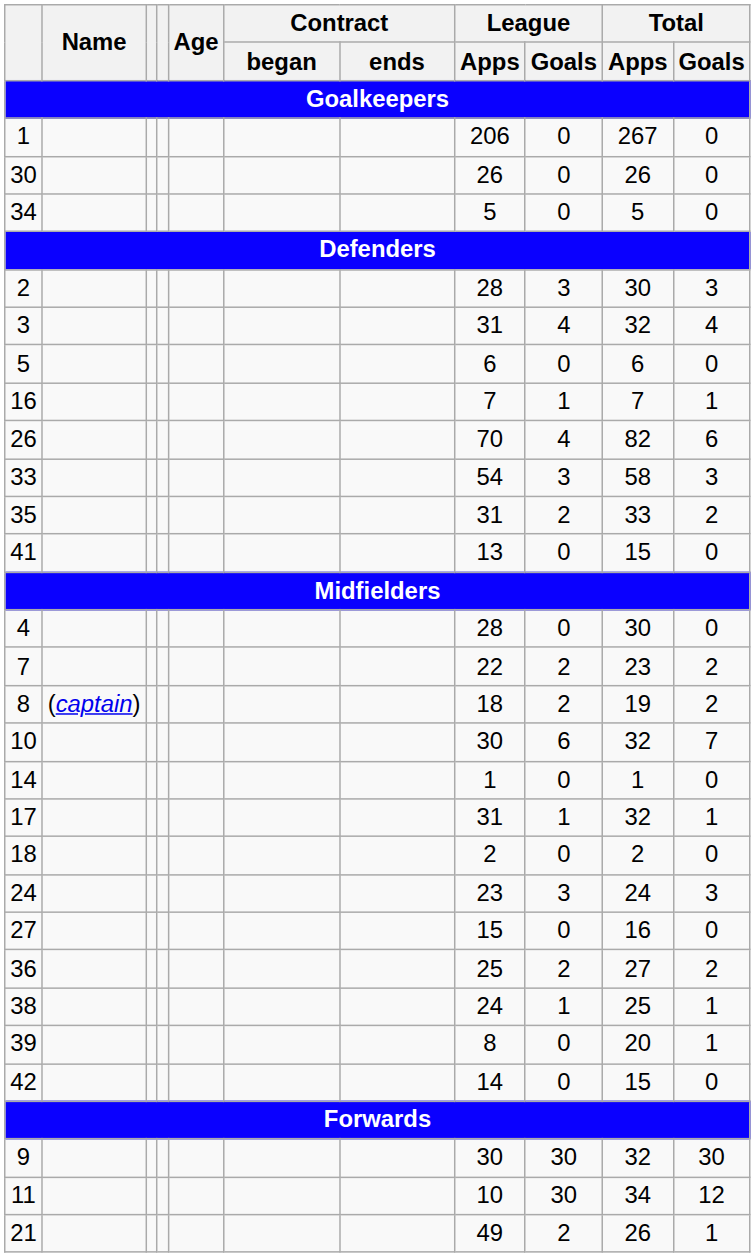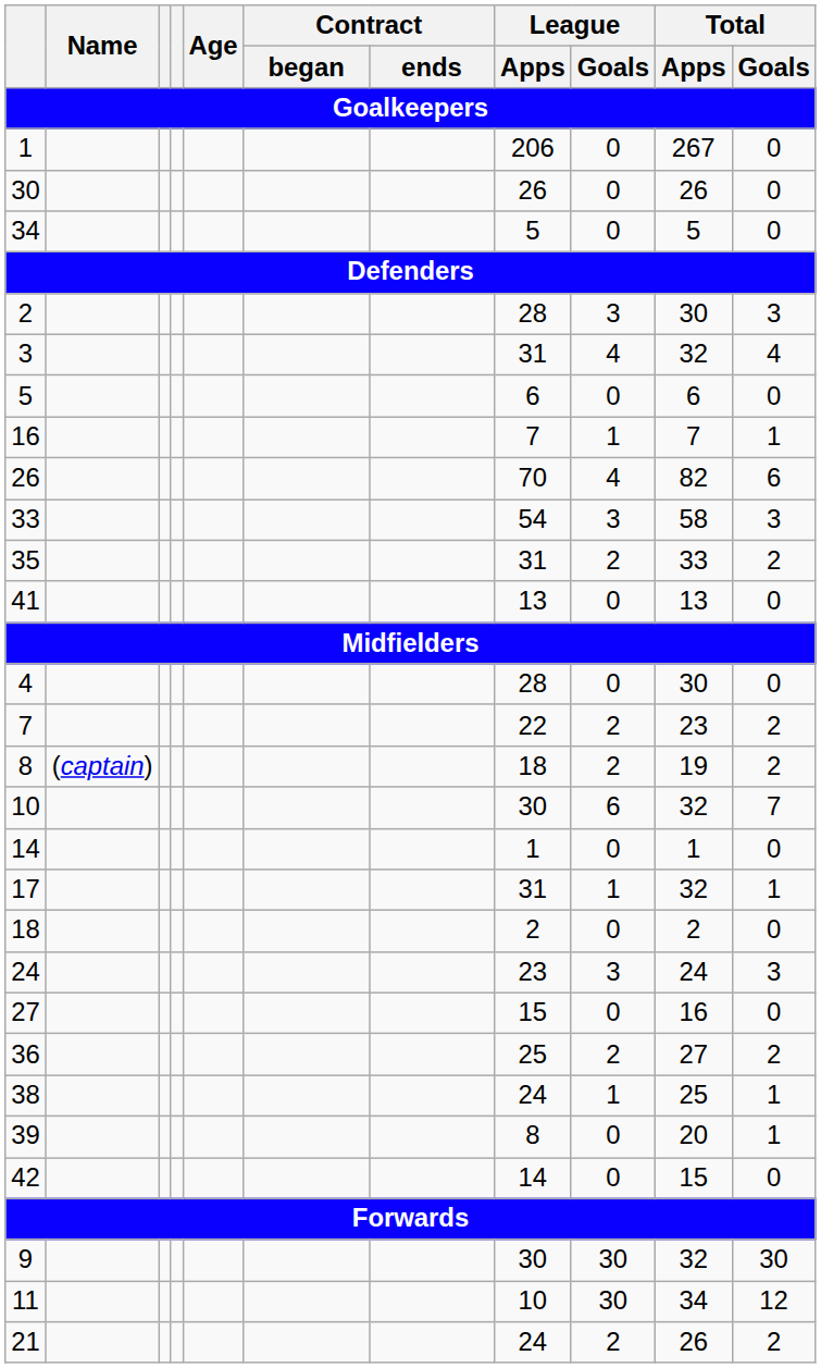 <table class="wikitable mw-datatable nowrap sortable" style="text-align:center">
 <tr>
 <th rowspan="2"></th>
 <th rowspan="2">Name</th>
 <th rowspan="2"></th>
 <th rowspan="2"></th>
 <th rowspan="2" width=30>Age</th>
 <th colspan="2">Contract</th>
 <th colspan="2">League</th>
 <th colspan="2">Total</th>
 </tr>
 <tr>
 <th width=70>began</th>
 <th width=70>ends</th>
 <th width=40>Apps</th>
 <th width=40>Goals</th>
 <th width=40>Apps</th>
 <th width=40>Goals</th>
 </tr>
 <tr class="sortbottom">
 <td colspan="11" style="background:#0a00ff; color:white "><strong>Goalkeepers</strong></td>
 </tr>
 <tr>
 <td>1</td>
 <td align="left"></td>
 <td></td>
 <td></td>
 <td></td>
 <td></td>
 <td></td>
 <td>206</td>
 <td>0</td>
 <td>267</td>
 <td>0</td>
 </tr>
 <tr>
 <td>30</td>
 <td align="left"></td>
 <td></td>
 <td></td>
 <td></td>
 <td></td>
 <td></td>
 <td>26</td>
 <td>0</td>
 <td>26</td>
 <td>0</td>
 </tr>
 <tr>
 <td>34</td>
 <td align="left"></td>
 <td></td>
 <td></td>
 <td></td>
 <td></td>
 <td></td>
 <td>5</td>
 <td>0</td>
 <td>5</td>
 <td>0</td>
 </tr>
 <tr class="sortbottom">
 <td colspan="11" style="background:#0a00ff; color:white "><strong>Defenders</strong></td>
 </tr>
 <tr>
 <td>2</td>
 <td align="left"></td>
 <td></td>
 <td></td>
 <td></td>
 <td></td>
 <td></td>
 <td>28</td>
 <td>3</td>
 <td>30</td>
 <td>3</td>
 </tr>
 <tr>
 <td>3</td>
 <td align="left"></td>
 <td></td>
 <td></td>
 <td></td>
 <td></td>
 <td></td>
 <td>31</td>
 <td>4</td>
 <td>32</td>
 <td>4</td>
 </tr>
 <tr>
 <td>5</td>
 <td align="left"></td>
 <td></td>
 <td></td>
 <td></td>
 <td></td>
 <td></td>
 <td>6</td>
 <td>0</td>
 <td>6</td>
 <td>0</td>
 </tr>
 <tr>
 <td>16</td>
 <td align="left"></td>
 <td></td>
 <td></td>
 <td></td>
 <td></td>
 <td></td>
 <td>7</td>
 <td>1</td>
 <td>7</td>
 <td>1</td>
 </tr>
 <tr>
 <td>26</td>
 <td align="left"></td>
 <td></td>
 <td></td>
 <td></td>
 <td></td>
 <td></td>
 <td>70</td>
 <td>4</td>
 <td>82</td>
 <td>6</td>
 </tr>
 <tr>
 <td>33</td>
 <td align="left"></td>
 <td></td>
 <td></td>
 <td></td>
 <td></td>
 <td></td>
 <td>54</td>
 <td>3</td>
 <td>58</td>
 <td>3</td>
 </tr>
 <tr>
 <td>35</td>
 <td align="left"></td>
 <td></td>
 <td></td>
 <td></td>
 <td></td>
 <td></td>
 <td>31</td>
 <td>2</td>
 <td>33</td>
 <td>2</td>
 </tr>
 <tr>
 <td>41</td>
 <td align="left"></td>
 <td></td>
 <td></td>
 <td></td>
 <td></td>
 <td></td>
 <td>13</td>
 <td>0</td>
-<td>15</td>
+<td>13</td>
 <td>0</td>
 </tr>
 <tr class="sortbottom">
 <td colspan="11" style="background:#0a00ff; color:white "><strong>Midfielders</strong></td>
 </tr>
 <tr>
 <td>4</td>
 <td align="left"></td>
 <td></td>
 <td></td>
 <td></td>
 <td></td>
 <td></td>
 <td>28</td>
 <td>0</td>
 <td>30</td>
 <td>0</td>
 </tr>
 <tr>
 <td>7</td>
 <td align="left"></td>
 <td></td>
 <td></td>
 <td></td>
 <td></td>
 <td></td>
 <td>22</td>
 <td>2</td>
 <td>23</td>
 <td>2</td>
 </tr>
 <tr>
 <td>8</td>
 <td align="left"> (<em><a href='#'>captain</a></em>)</td>
 <td></td>
 <td></td>
 <td></td>
 <td></td>
 <td></td>
 <td>18</td>
 <td>2</td>
 <td>19</td>
 <td>2</td>
 </tr>
 <tr>
 <td>10</td>
 <td align="left"></td>
 <td></td>
 <td></td>
 <td></td>
 <td></td>
 <td></td>
 <td>30</td>
 <td>6</td>
 <td>32</td>
 <td>7</td>
 </tr>
 <tr>
 <td>14</td>
 <td align="left"></td>
 <td></td>
 <td></td>
 <td></td>
 <td></td>
 <td></td>
 <td>1</td>
 <td>0</td>
 <td>1</td>
 <td>0</td>
 </tr>
 <tr>
 <td>17</td>
 <td align="left"></td>
 <td></td>
 <td></td>
 <td></td>
 <td></td>
 <td></td>
 <td>31</td>
 <td>1</td>
 <td>32</td>
 <td>1</td>
 </tr>
 <tr>
 <td>18</td>
 <td align="left"></td>
 <td></td>
 <td></td>
 <td></td>
 <td></td>
 <td></td>
 <td>2</td>
 <td>0</td>
 <td>2</td>
 <td>0</td>
 </tr>
 <tr>
 <td>24</td>
 <td align="left"></td>
 <td></td>
 <td></td>
 <td></td>
 <td></td>
 <td></td>
 <td>23</td>
 <td>3</td>
 <td>24</td>
 <td>3</td>
 </tr>
 <tr>
 <td>27</td>
 <td align="left"></td>
 <td></td>
 <td></td>
 <td></td>
 <td></td>
 <td></td>
 <td>15</td>
 <td>0</td>
 <td>16</td>
 <td>0</td>
 </tr>
 <tr>
 <td>36</td>
 <td align="left"></td>
 <td></td>
 <td></td>
 <td></td>
 <td></td>
 <td></td>
 <td>25</td>
 <td>2</td>
 <td>27</td>
 <td>2</td>
 </tr>
 <tr>
 <td>38</td>
 <td align="left"></td>
 <td></td>
 <td></td>
 <td></td>
 <td></td>
 <td></td>
 <td>24</td>
 <td>1</td>
 <td>25</td>
 <td>1</td>
 </tr>
 <tr>
 <td>39</td>
 <td align="left"></td>
 <td></td>
 <td></td>
 <td></td>
 <td></td>
 <td></td>
 <td>8</td>
 <td>0</td>
 <td>20</td>
 <td>1</td>
 </tr>
 <tr>
 <td>42</td>
 <td align="left"></td>
 <td></td>
 <td></td>
 <td></td>
 <td></td>
 <td></td>
 <td>14</td>
 <td>0</td>
 <td>15</td>
 <td>0</td>
 </tr>
 <tr class="sortbottom">
 <td colspan="11" style="background:#0a00ff; color:white "><strong>Forwards</strong></td>
 </tr>
 <tr>
 <td>9</td>
 <td align="left"></td>
 <td></td>
 <td></td>
 <td></td>
 <td></td>
 <td></td>
 <td>30</td>
 <td>30</td>
 <td>32</td>
 <td>30</td>
 </tr>
 <tr>
 <td>11</td>
 <td align="left"></td>
 <td></td>
 <td></td>
 <td></td>
 <td></td>
 <td></td>
 <td>10</td>
 <td>30</td>
 <td>34</td>
 <td>12</td>
 </tr>
 <tr>
 <td>21</td>
 <td align="left"></td>
 <td></td>
 <td></td>
 <td></td>
 <td></td>
 <td></td>
-<td>49</td>
+<td>24</td>
 <td>2</td>
 <td>26</td>
-<td>1</td>
+<td>2</td>
 </tr>
 </table>
